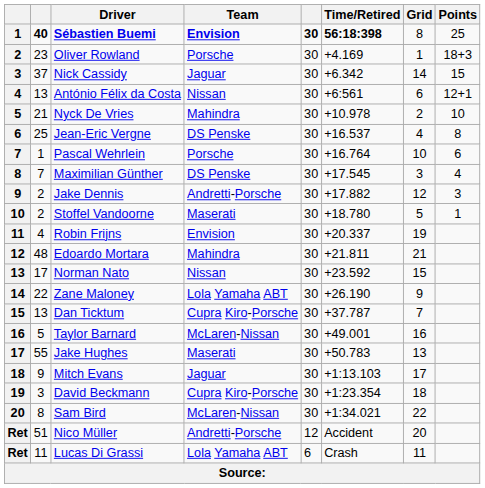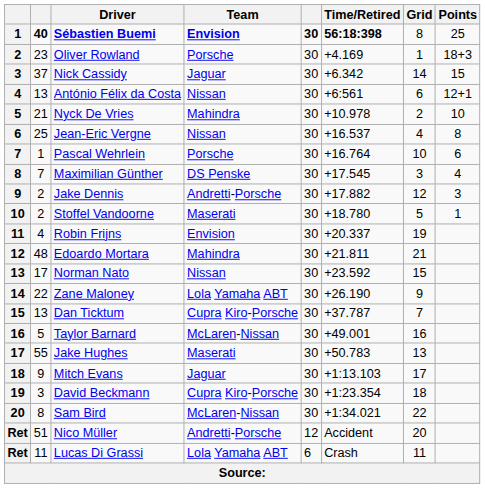 <table class="wikitable sortable" style="font-size: 85%">
 <tr>
 <th scope="col"></th>
 <th scope="col"></th>
 <th scope="col">Driver</th>
 <th scope="col">Team</th>
 <th></th>
 <th>Time/Retired</th>
 <th>Grid</th>
 <th>Points</th>
 </tr>
 <tr>
 <th scope="row">1</th>
 <td align="center"><strong>40</strong></td>
 <td data-sort-value=""> <strong><a href='#'>Sébastien Buemi</a></strong></td>
 <td><strong><a href='#'>Envision</a></strong></td>
 <td><strong>30</strong></td>
 <td><strong>56:18:398</td>
 <td align="center"></strong>8<strong></td>
 <td align="center"></strong>25<strong></td>
 </tr>
 <tr>
 <th scope="row">2</th>
 <td align="center"></strong>23<strong></td>
 <td data-sort-value=""></strong> <a href='#'>Oliver Rowland</a><strong></td>
 <td></strong><a href='#'>Porsche</a><strong></td>
 <td></strong>30<strong></td>
 <td></strong>+4.169<strong></td>
 <td align="center"></strong>1<strong></td>
 <td align="center"></strong>18+3<strong></td>
 </tr>
 <tr>
 <th scope="row">3</th>
 <td align="center"></strong>37<strong></td>
 <td data-sort-value=""></strong> <a href='#'>Nick Cassidy</a><strong></td>
 <td></strong><a href='#'>Jaguar</a><strong></td>
 <td></strong>30<strong></td>
 <td></strong>+6.342<strong></td>
 <td align="center"></strong>14<strong></td>
 <td align="center"></strong>15<strong></td>
 </tr>
 <tr>
 <th scope="row">4</th>
 <td align="center"></strong>13<strong></td>
 <td data-sort-value=""> </strong><a href='#'>António Félix da Costa</a><strong></td>
 <td></strong><a href='#'>Nissan</a><strong></td>
 <td></strong>30<strong></td>
 <td></strong>+6:561<strong></td>
 <td align="center"></strong>6<strong></td>
 <td align="center"></strong>12+1<strong></td>
 </tr>
 <tr>
 <th scope="row">5</th>
 <td align="center"></strong>21<strong></td>
 <td data-sort-value=""></strong> <a href='#'>Nyck De Vries</a><strong></td>
 <td></strong><a href='#'>Mahindra</a><strong></td>
 <td></strong>30<strong></td>
 <td></strong>+10.978<strong></td>
 <td align="center"></strong>2<strong></td>
 <td align="center"></strong>10<strong></td>
 </tr>
 <tr>
 <th scope="row">6</th>
 <td align="center"></strong>25<strong></td>
 <td data-sort-value=""></strong> <a href='#'>Jean-Eric Vergne</a><strong></td>
-<td></strong><a href='#'>DS Penske</a><strong></td>
+<td></strong><a href='#'>Nissan</a><strong></td>
 <td></strong>30<strong></td>
 <td></strong>+16.537<strong></td>
 <td align="center"></strong>4<strong></td>
 <td align="center"></strong>8<strong></td>
 </tr>
 <tr>
 <th scope="row">7</th>
 <td align="center"></strong>1<strong></td>
 <td data-sort-value=""></strong> <a href='#'>Pascal Wehrlein</a><strong></td>
 <td></strong><a href='#'>Porsche</a><strong></td>
 <td></strong>30<strong></td>
 <td></strong>+16.764<strong></td>
 <td align="center"></strong>10<strong></td>
 <td align="center"></strong>6<strong></td>
 </tr>
 <tr>
 <th scope="row">8</th>
 <td align="center"></strong>7<strong></td>
 <td data-sort-value=""></strong> <a href='#'>Maximilian Günther</a><strong></td>
 <td></strong><a href='#'>DS Penske</a><strong></td>
 <td></strong>30<strong></td>
 <td></strong>+17.545<strong></td>
 <td align="center"></strong>3<strong></td>
 <td align="center"></strong>4<strong></td>
 </tr>
 <tr>
 <th scope="row">9</th>
 <td align="center"></strong>2<strong></td>
 <td data-sort-value=""></strong> <a href='#'>Jake Dennis</a><strong></td>
 <td></strong><a href='#'>Andretti</a>-<a href='#'>Porsche</a><strong></td>
 <td></strong>30<strong></td>
 <td></strong>+17.882<strong></td>
 <td align="center"></strong>12<strong></td>
 <td align="center"></strong>3<strong></td>
 </tr>
 <tr>
 <th scope="row">10</th>
 <td align="center"></strong>2<strong></td>
 <td data-sort-value=""></strong> <a href='#'>Stoffel Vandoorne</a><strong></td>
 <td></strong><a href='#'>Maserati</a><strong></td>
 <td></strong>30<strong></td>
 <td></strong>+18.780<strong></td>
 <td align="center"></strong>5<strong></td>
 <td align="center"></strong>1<strong></td>
 </tr>
 <tr>
 <th scope="row">11</th>
 <td align="center">4</td>
 <td data-sort-value=""> <a href='#'>Robin Frijns</a></td>
 <td><a href='#'>Envision</a></td>
 <td>30</td>
 <td>+20.337</td>
 <td align="center">19</td>
 <td align="center"></td>
 </tr>
 <tr>
 <th scope="row">12</th>
 <td align="center">48</td>
 <td data-sort-value=""> <a href='#'>Edoardo Mortara</a></td>
 <td><a href='#'>Mahindra</a></td>
 <td>30</td>
 <td>+21.811</td>
 <td align="center">21</td>
 <td align="center"></td>
 </tr>
 <tr>
 <th scope="row">13</th>
 <td align="center">17</td>
 <td data-sort-value=""> <a href='#'>Norman Nato</a></td>
 <td><a href='#'>Nissan</a></td>
 <td>30</td>
 <td>+23.592</td>
 <td align="center">15</td>
 <td align="center"></td>
 </tr>
 <tr>
 <th scope="row">14</th>
 <td align="center">22</td>
 <td data-sort-value=""> <a href='#'>Zane Maloney</a></td>
 <td><a href='#'>Lola</a> <a href='#'>Yamaha</a> <a href='#'>ABT</a></td>
 <td>30</td>
 <td>+26.190</td>
 <td align="center">9</td>
 <td align="center"></td>
 </tr>
 <tr>
 <th scope="row">15</th>
 <td align="center">13</td>
 <td data-sort-value=""> <a href='#'>Dan Ticktum</a></td>
 <td><a href='#'>Cupra</a> <a href='#'>Kiro</a>-<a href='#'>Porsche</a></td>
 <td>30</td>
 <td>+37.787</td>
 <td align="center">7</td>
 <td align="center"></td>
 </tr>
 <tr>
 <th scope="row">16</th>
 <td align="center">5</td>
 <td data-sort-value=""> <a href='#'>Taylor Barnard</a></td>
 <td><a href='#'>McLaren</a>-<a href='#'>Nissan</a></td>
 <td>30</td>
 <td>+49.001</td>
 <td align="center">16</td>
 <td align="center"></td>
 </tr>
 <tr>
 <th scope="row">17</th>
 <td align="center">55</td>
 <td data-sort-value=""> <a href='#'>Jake Hughes</a></td>
 <td><a href='#'>Maserati</a></td>
 <td>30</td>
 <td>+50.783</td>
 <td align="center">13</td>
 <td></td>
 </tr>
 <tr>
 <th scope="row">18</th>
 <td align="center">9</td>
 <td data-sort-value=""> <a href='#'>Mitch Evans</a></td>
 <td><a href='#'>Jaguar</a></td>
 <td>30</td>
 <td>+1:13.103</td>
 <td align="center">17</td>
 <td align="center"></td>
 </tr>
 <tr>
 <th scope="row">19</th>
 <td align="center">3</td>
 <td data-sort-value=""> <a href='#'>David Beckmann</a></td>
 <td><a href='#'>Cupra</a> <a href='#'>Kiro</a>-<a href='#'>Porsche</a></td>
 <td>30</td>
 <td>+1:23.354</td>
 <td align="center">18</td>
 <td></td>
 </tr>
 <tr>
 <th scope="row">20</th>
 <td align="center">8</td>
 <td data-sort-value=""> <a href='#'>Sam Bird</a></td>
 <td><a href='#'>McLaren</a>-<a href='#'>Nissan</a></td>
 <td>30</td>
 <td>+1:34.021</td>
 <td align="center">22</td>
 <td align="center"></td>
 </tr>
 <tr>
 <th scope="row">Ret</th>
 <td align="center">51</td>
 <td data-sort-value=""> <a href='#'>Nico Müller</a></td>
 <td><a href='#'>Andretti</a>-<a href='#'>Porsche</a></td>
 <td>12</td>
 <td>Accident</td>
 <td align="center">20</td>
 <td align="center"></td>
 </tr>
 <tr>
 <th scope="row">Ret</th>
 <td align="center">11</td>
 <td data-sort-value=""> <a href='#'>Lucas Di Grassi</a></td>
 <td><a href='#'>Lola</a> <a href='#'>Yamaha</a> <a href='#'>ABT</a></td>
 <td>6</td>
 <td>Crash</td>
 <td align="center">11</td>
 <td align="center"></td>
 </tr>
 <tr>
 <th colspan="8">Source: </th>
 </tr>
 </table>
